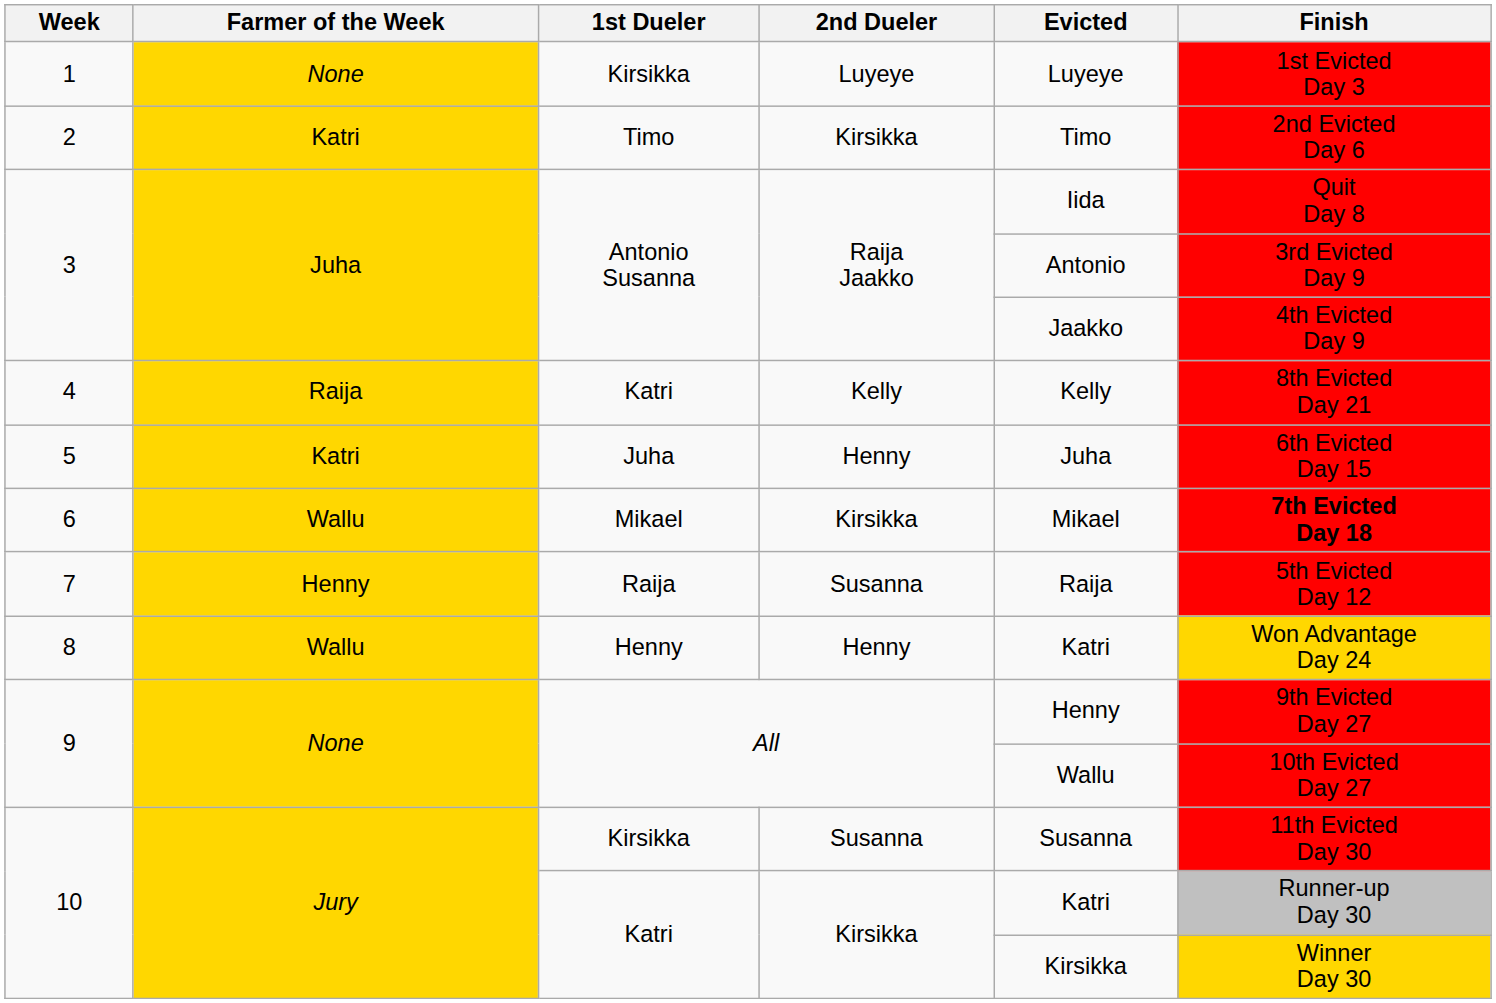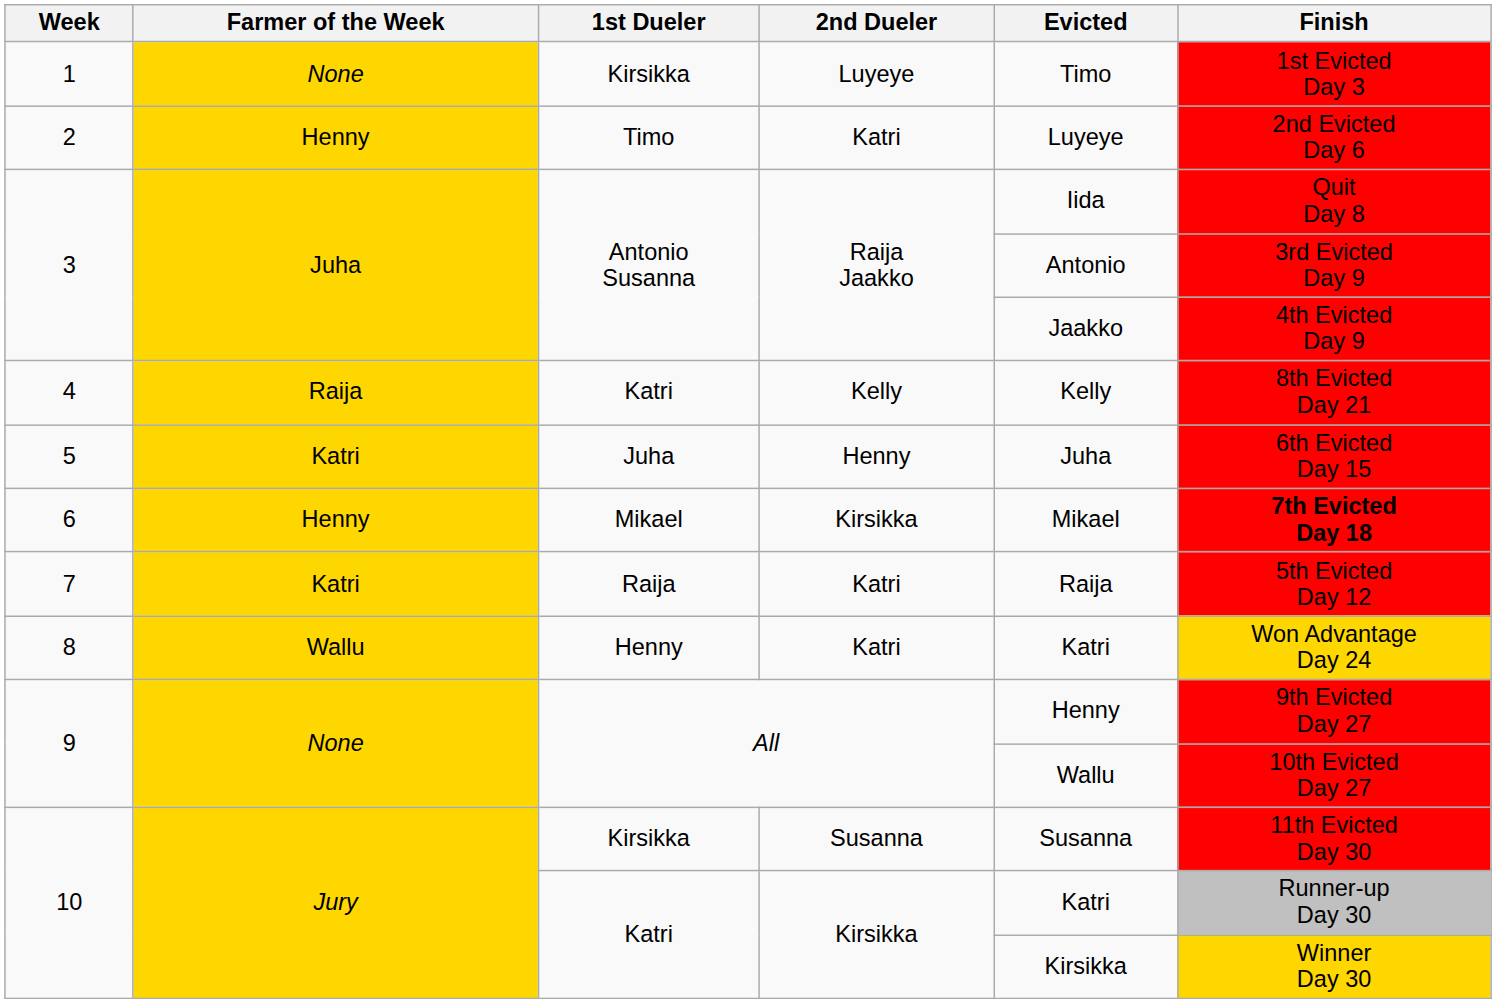 <table class="wikitable" style="font-size:100%; text-align:center; width: 80%; margin-left: auto; margin-right: auto;">
 <tr>
 <th>Week</th>
 <th>Farmer of the Week</th>
 <th>1st Dueler</th>
 <th>2nd Dueler</th>
 <th>Evicted</th>
 <th>Finish</th>
 </tr>
 <tr>
 <td>1</td>
 <td style="background:gold;"><em>None</em></td>
 <td>Kirsikka</td>
 <td>Luyeye</td>
-<td>Luyeye</td>
+<td>Timo</td>
 <td style="background:#ff0000">1st Evicted<br>Day 3</td>
 </tr>
 <tr>
 <td>2</td>
-<td style="background:gold;">Katri</td>
+<td style="background:gold;">Henny</td>
 <td>Timo</td>
-<td>Kirsikka</td>
-<td>Timo</td>
+<td>Katri</td>
+<td>Luyeye</td>
 <td style="background:#ff0000">2nd Evicted<br>Day 6</td>
 </tr>
 <tr>
 <td rowspan="3">3</td>
 <td rowspan="3" style="background:gold;">Juha</td>
 <td rowspan="3">Antonio<br>Susanna</td>
 <td rowspan="3">Raija<br>Jaakko</td>
 <td rowspan="1">Iida</td>
 <td rowspan="1" style="background:#ff0000">Quit<br>Day 8</td>
 </tr>
 <tr>
 <td rowspan="1">Antonio</td>
 <td rowspan="1" style="background:#ff0000">3rd Evicted<br>Day 9</td>
 </tr>
 <tr>
 <td rowspan="1">Jaakko</td>
 <td rowspan="1" style="background:#ff0000">4th Evicted<br>Day 9</td>
 </tr>
 <tr>
 <td>4</td>
 <td style="background:gold;">Raija</td>
 <td>Katri</td>
 <td>Kelly</td>
 <td>Kelly</td>
 <td style="background:#ff0000">8th Evicted<br>Day 21</td>
 </tr>
 <tr>
 <td>5</td>
 <td style="background:gold;">Katri</td>
 <td>Juha</td>
 <td>Henny</td>
 <td>Juha</td>
 <td style="background:#ff0000">6th Evicted<br>Day 15</td>
 </tr>
 <tr>
 <td>6</td>
-<td style="background:gold;">Wallu</td>
+<td style="background:gold;">Henny</td>
 <td>Mikael</td>
 <td>Kirsikka</td>
 <td>Mikael</td>
 <td style="background:#ff0000"><strong>7th Evicted<br>Day 18</strong></td>
 </tr>
 <tr>
 <td>7</td>
-<td style="background:gold;">Henny</td>
+<td style="background:gold;">Katri</td>
 <td>Raija</td>
-<td>Susanna</td>
+<td>Katri</td>
 <td>Raija</td>
 <td style="background:#ff0000">5th Evicted<br>Day 12</td>
 </tr>
 <tr>
 <td>8</td>
 <td style="background:gold;">Wallu</td>
 <td>Henny</td>
-<td>Henny</td>
+<td>Katri</td>
 <td>Katri</td>
 <td style="background:gold">Won Advantage<br>Day 24</td>
 </tr>
 <tr>
 <td rowspan="2">9</td>
 <td rowspan="2" style="background:gold;"><em>None</em></td>
 <td rowspan="2" colspan="2"><em>All</em></td>
 <td rowspan="1">Henny</td>
 <td rowspan="1" style="background:#ff0000">9th Evicted<br>Day 27</td>
 </tr>
 <tr>
 <td rowspan="1">Wallu</td>
 <td rowspan="1" style="background:#ff0000">10th Evicted<br>Day 27</td>
 </tr>
 <tr>
 <td rowspan="3">10</td>
 <td rowspan="3" style="background:gold;"><em>Jury</em></td>
 <td rowspan="1">Kirsikka</td>
 <td rowspan="1">Susanna</td>
 <td rowspan="1">Susanna</td>
 <td rowspan="1" style="background:#ff0000">11th Evicted<br>Day 30</td>
 </tr>
 <tr>
 <td rowspan="2">Katri</td>
 <td rowspan="2">Kirsikka</td>
 <td rowspan="1">Katri</td>
 <td rowspan="1" style="background:silver">Runner-up<br>Day 30</td>
 </tr>
 <tr>
 <td rowspan="1">Kirsikka</td>
 <td rowspan="1" style="background:gold">Winner<br>Day 30</td>
 </tr>
 </table>
